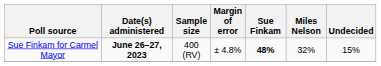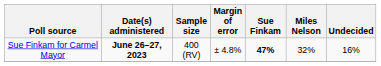 <table class="wikitable" style="font-size:90%;text-align:center;">
 <tr valign=bottom>
 <th>Poll source</th>
 <th>Date(s)<br>administered</th>
 <th>Sample<br>size</th>
 <th>Margin<br>of error</th>
 <th style="width:60px;">Sue<br>Finkam</th>
 <th style="width:60px;">Miles<br>Nelson</th>
 <th>Undecided</th>
 </tr>
 <tr>
 <td><a href='#'>Sue Finkam for Carmel Mayor</a></td>
 <td align=center><strong>June 26–27, 2023</strong></td>
 <td align=center>400 (RV)</td>
 <td align=center>± 4.8%</td>
-<td><strong>48%</strong></td>
+<td><strong>47%</strong></td>
 <td>32%</td>
-<td>15%</td>
+<td>16%</td>
 </tr>
 <tr>
 </tr>
 </table>
